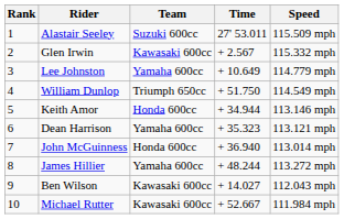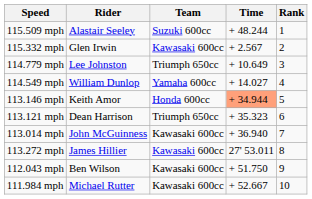 <table class="wikitable">
 <tr style="background:#efefef;">
-<th>Rank</th>
+<th>Speed</th>
 <th>Rider</th>
 <th>Team</th>
 <th>Time</th>
-<th>Speed</th>
+<th>Rank</th>
 </tr>
 <tr>
-<td>1</td>
+<td>115.509 mph</td>
 <td> <a href='#'>Alastair Seeley</a></td>
 <td><a href='#'>Suzuki</a> 600cc</td>
-<td>27' 53.011</td>
-<td>115.509 mph</td>
+<td>+ 48.244</td>
+<td>1</td>
 </tr>
 <tr>
-<td>2</td>
+<td>115.332 mph</td>
 <td> Glen Irwin</td>
 <td><a href='#'>Kawasaki</a> 600cc</td>
 <td>+ 2.567</td>
-<td>115.332 mph</td>
+<td>2</td>
 </tr>
 <tr>
+<td>114.779 mph</td>
+<td> <a href='#'>Lee Johnston</a></td>
+<td>Triumph 650cc</td>
+<td>+ 10.649</td>
 <td>3</td>
-<td> <a href='#'>Lee Johnston</a></td>
-<td><a href='#'>Yamaha</a> 600cc</td>
-<td>+ 10.649</td>
-<td>114.779 mph</td>
 </tr>
 <tr>
+<td>114.549 mph</td>
+<td> <a href='#'>William Dunlop</a></td>
+<td><a href='#'>Yamaha</a> 600cc</td>
+<td>+ 14.027</td>
 <td>4</td>
-<td> <a href='#'>William Dunlop</a></td>
-<td>Triumph 650cc</td>
-<td>+ 51.750</td>
-<td>114.549 mph</td>
 </tr>
 <tr>
-<td>5</td>
+<td>113.146 mph</td>
 <td> Keith Amor</td>
 <td><a href='#'>Honda</a> 600cc</td>
-<td>+ 34.944</td>
-<td>113.146 mph</td>
+<td style="background: lightsalmon;">+ 34.944</td>
+<td>5</td>
 </tr>
 <tr>
+<td>113.121 mph</td>
+<td> Dean Harrison</td>
+<td>Triumph 650cc</td>
+<td>+ 35.323</td>
 <td>6</td>
-<td> Dean Harrison</td>
-<td>Yamaha 600cc</td>
-<td>+ 35.323</td>
-<td>113.121 mph</td>
 </tr>
 <tr>
+<td>113.014 mph</td>
+<td> <a href='#'>John McGuinness</a></td>
+<td>Kawasaki 600cc</td>
+<td>+ 36.940</td>
 <td>7</td>
-<td> <a href='#'>John McGuinness</a></td>
-<td>Honda 600cc</td>
-<td>+ 36.940</td>
-<td>113.014 mph</td>
 </tr>
 <tr>
+<td>113.272 mph</td>
+<td> <a href='#'>James Hillier</a></td>
+<td><a href='#'>Kawasaki</a> 600cc</td>
+<td>27' 53.011</td>
 <td>8</td>
-<td> <a href='#'>James Hillier</a></td>
-<td>Yamaha 600cc</td>
-<td>+ 48.244</td>
-<td>113.272 mph</td>
 </tr>
 <tr>
-<td>9</td>
+<td>112.043 mph</td>
 <td> Ben Wilson</td>
 <td>Kawasaki 600cc</td>
-<td>+ 14.027</td>
-<td>112.043 mph</td>
+<td>+ 51.750</td>
+<td>9</td>
 </tr>
 <tr>
-<td>10</td>
+<td>111.984 mph</td>
 <td> <a href='#'>Michael Rutter</a></td>
 <td>Kawasaki 600cc</td>
 <td>+ 52.667</td>
-<td>111.984 mph</td>
+<td>10</td>
 </tr>
 </table>
